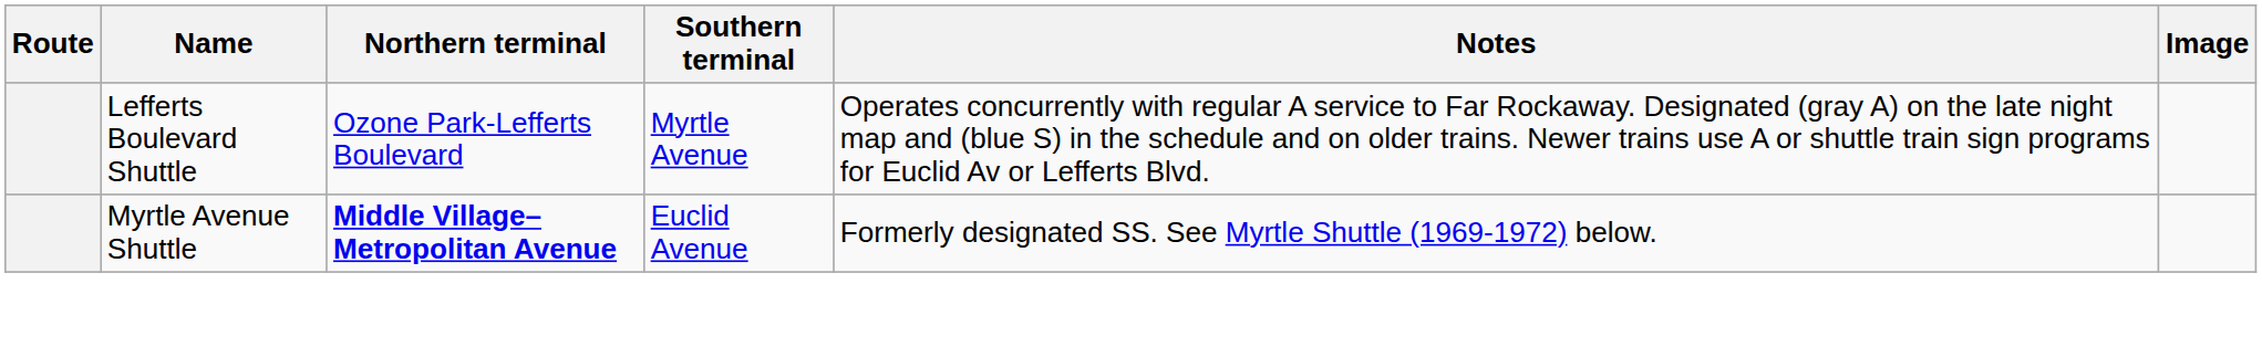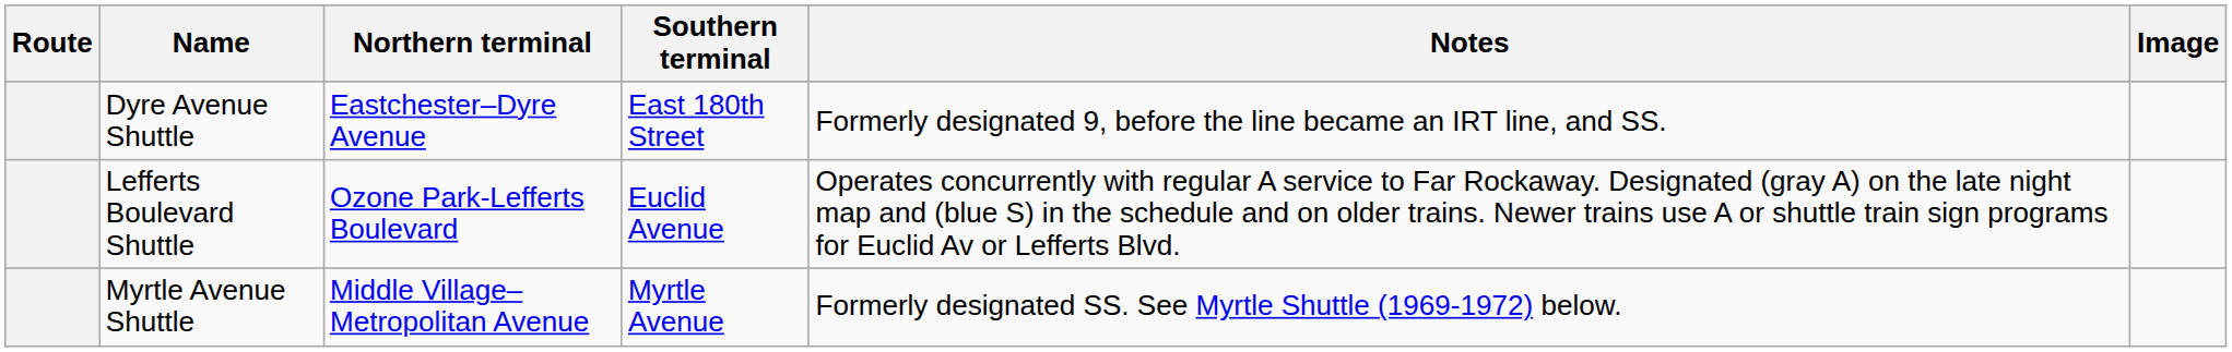 <table class="wikitable">
 <tr>
 <th>Route</th>
 <th>Name</th>
 <th>Northern terminal</th>
 <th>Southern terminal</th>
 <th>Notes</th>
 <th>Image</th>
 </tr>
 <tr>
 <th></th>
+<td>Dyre Avenue Shuttle</td>
+<td><a href='#'>Eastchester–Dyre Avenue</a></td>
+<td><a href='#'>East 180th Street</a></td>
+<td>Formerly designated 9, before the line became an IRT line, and SS.</td>
+<td></td>
+</tr>
+<tr>
+<th></th>
 <td>Lefferts Boulevard Shuttle</td>
 <td><a href='#'>Ozone Park-Lefferts Boulevard</a></td>
-<td><a href='#'>Myrtle Avenue</a></td>
+<td><a href='#'>Euclid Avenue</a></td>
 <td>Operates concurrently with regular A service to Far Rockaway. Designated  (gray A) on the late night map and  (blue S) in the schedule and on older trains. Newer trains use A or shuttle train sign programs for Euclid Av or Lefferts Blvd.</td>
 <td></td>
 </tr>
 <tr>
 <th></th>
 <td>Myrtle Avenue Shuttle</td>
-<td><strong><a href='#'>Middle Village–Metropolitan Avenue</a></strong></td>
-<td><a href='#'>Euclid Avenue</a></td>
+<td><a href='#'>Middle Village–Metropolitan Avenue</a></td>
+<td><a href='#'>Myrtle Avenue</a></td>
 <td>Formerly designated SS. See <a href='#'>Myrtle Shuttle (1969-1972)</a> below.</td>
 <td></td>
 </tr>
 </table>
